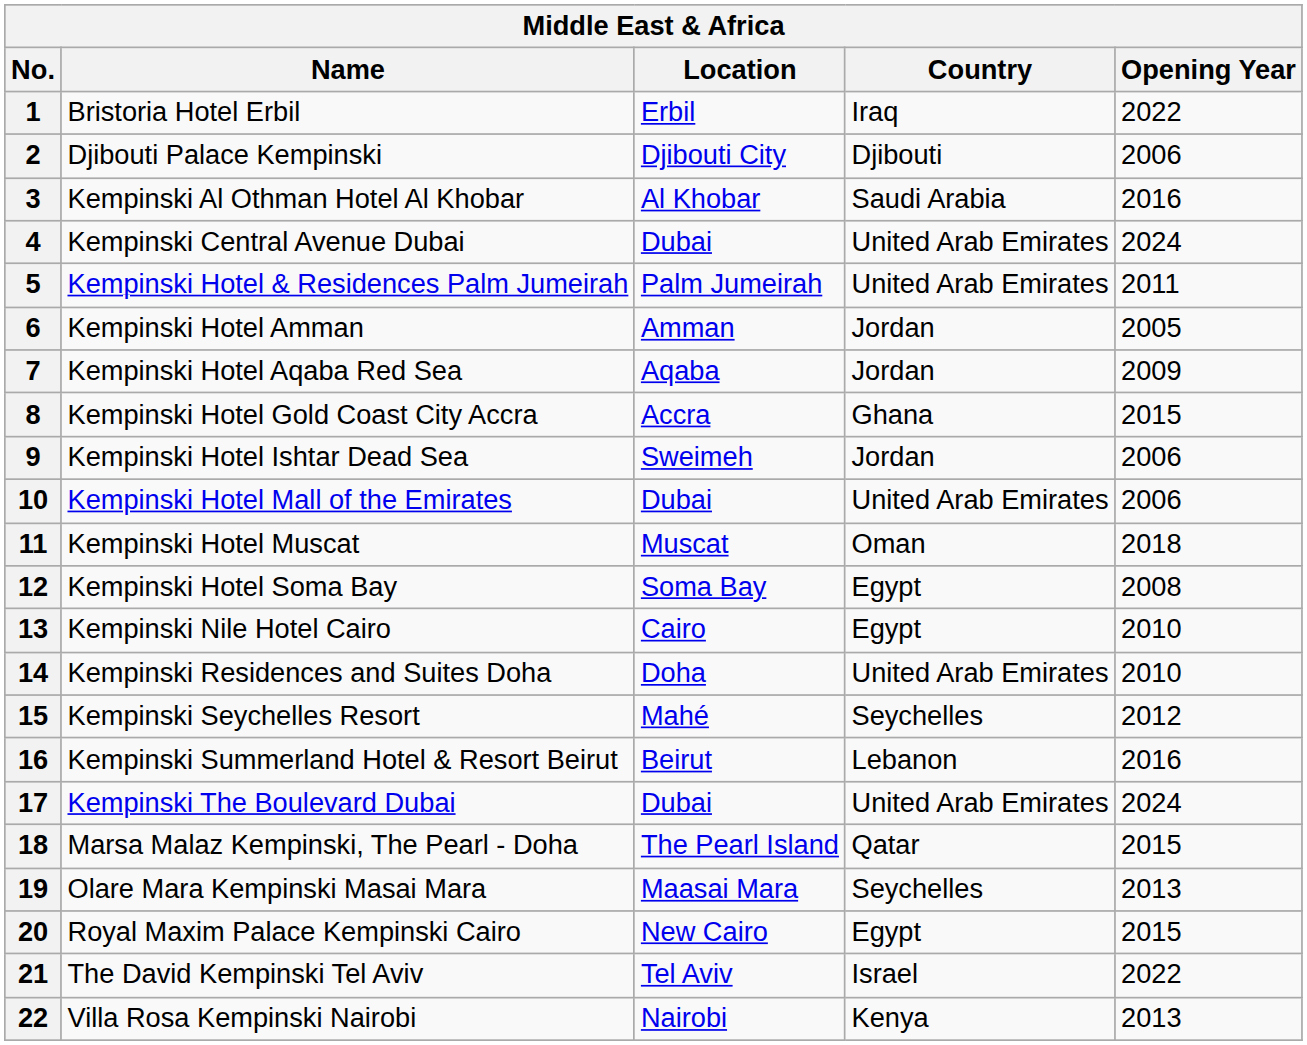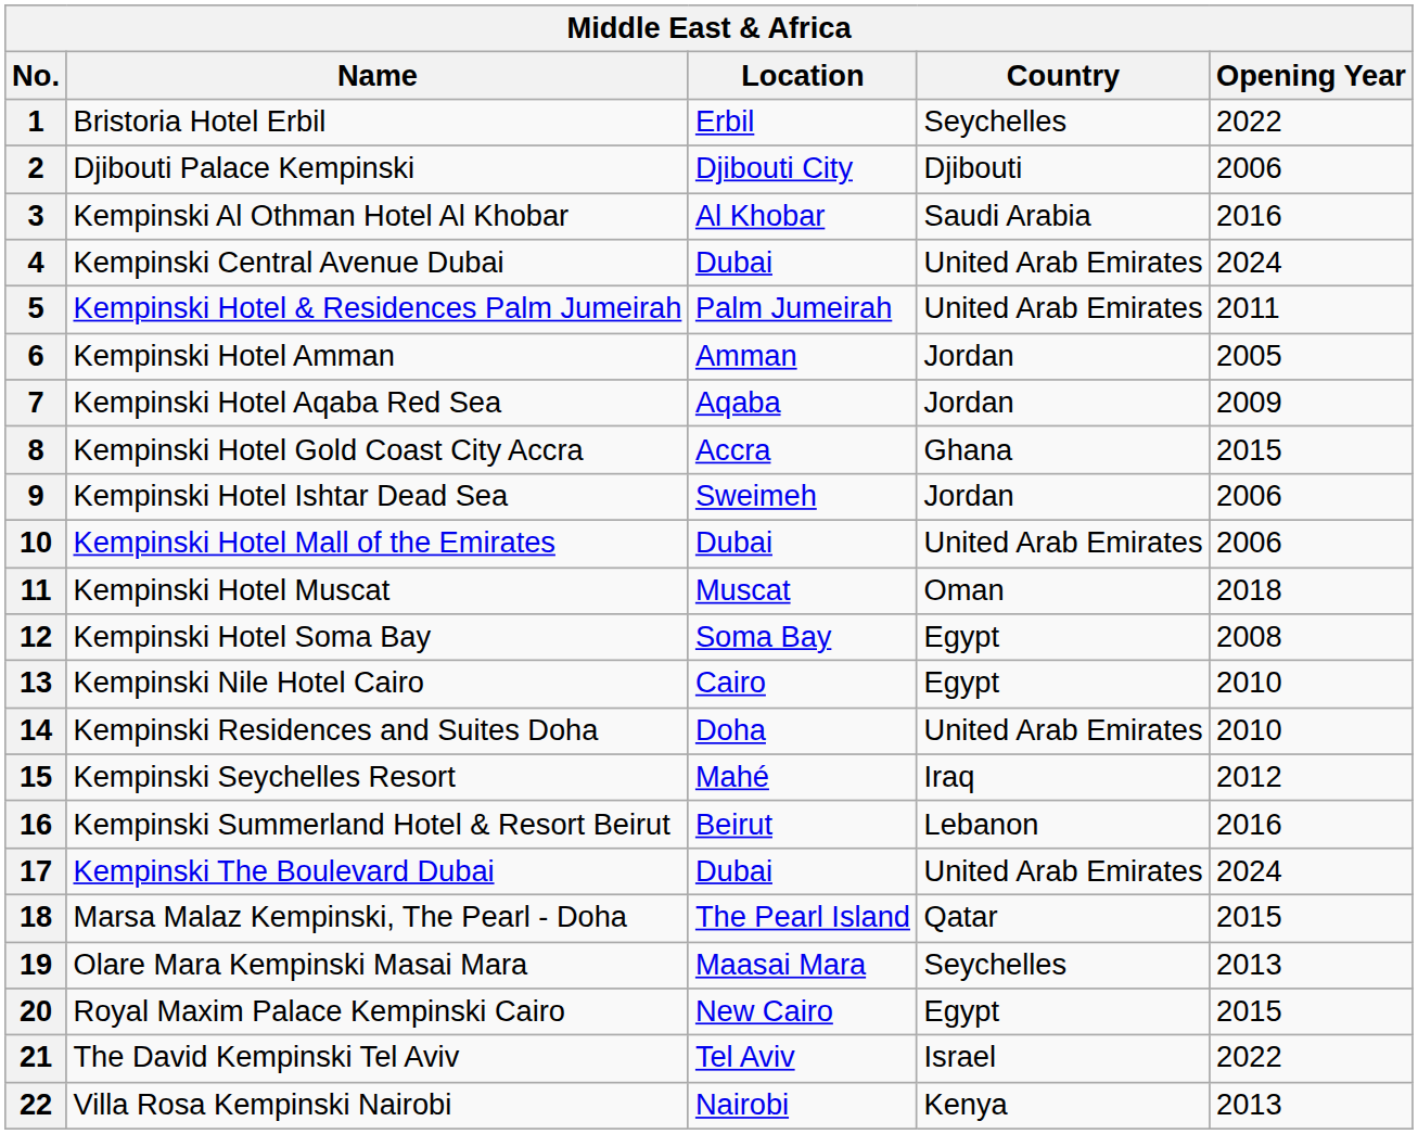 <table class="wikitable sortable">
 <tr>
 <th colspan="6">Middle East & Africa</th>
 </tr>
 <tr>
 <th>No.</th>
 <th>Name</th>
 <th>Location</th>
 <th>Country</th>
 <th>Opening Year</th>
 </tr>
 <tr>
 <th>1</th>
 <td>Bristoria Hotel Erbil</td>
 <td><a href='#'>Erbil</a></td>
-<td>Iraq</td>
+<td>Seychelles</td>
 <td>2022</td>
 </tr>
 <tr>
 <th>2</th>
 <td>Djibouti Palace Kempinski</td>
 <td><a href='#'>Djibouti City</a></td>
 <td>Djibouti</td>
 <td>2006</td>
 </tr>
 <tr>
 <th>3</th>
 <td>Kempinski Al Othman Hotel Al Khobar</td>
 <td><a href='#'>Al Khobar</a></td>
 <td>Saudi Arabia</td>
 <td>2016</td>
 </tr>
 <tr>
 <th>4</th>
 <td>Kempinski Central Avenue Dubai</td>
 <td><a href='#'>Dubai</a></td>
 <td>United Arab Emirates</td>
 <td>2024</td>
 </tr>
 <tr>
 <th>5</th>
 <td><a href='#'>Kempinski Hotel & Residences Palm Jumeirah</a></td>
 <td><a href='#'>Palm Jumeirah</a></td>
 <td>United Arab Emirates</td>
 <td>2011</td>
 </tr>
 <tr>
 <th>6</th>
 <td>Kempinski Hotel Amman</td>
 <td><a href='#'>Amman</a></td>
 <td>Jordan</td>
 <td>2005</td>
 </tr>
 <tr>
 <th>7</th>
 <td>Kempinski Hotel Aqaba Red Sea</td>
 <td><a href='#'>Aqaba</a></td>
 <td>Jordan</td>
 <td>2009</td>
 </tr>
 <tr>
 <th>8</th>
 <td>Kempinski Hotel Gold Coast City Accra</td>
 <td><a href='#'>Accra</a></td>
 <td>Ghana</td>
 <td>2015</td>
 </tr>
 <tr>
 <th>9</th>
 <td>Kempinski Hotel Ishtar Dead Sea</td>
 <td><a href='#'>Sweimeh</a></td>
 <td>Jordan</td>
 <td>2006</td>
 </tr>
 <tr>
 <th>10</th>
 <td><a href='#'>Kempinski Hotel Mall of the Emirates</a></td>
 <td><a href='#'>Dubai</a></td>
 <td>United Arab Emirates</td>
 <td>2006</td>
 </tr>
 <tr>
 <th>11</th>
 <td>Kempinski Hotel Muscat</td>
 <td><a href='#'>Muscat</a></td>
 <td>Oman</td>
 <td>2018</td>
 </tr>
 <tr>
 <th>12</th>
 <td>Kempinski Hotel Soma Bay</td>
 <td><a href='#'>Soma Bay</a></td>
 <td>Egypt</td>
 <td>2008</td>
 </tr>
 <tr>
 <th>13</th>
 <td>Kempinski Nile Hotel Cairo</td>
 <td><a href='#'>Cairo</a></td>
 <td>Egypt</td>
 <td>2010</td>
 </tr>
 <tr>
 <th>14</th>
 <td>Kempinski Residences and Suites Doha</td>
 <td><a href='#'>Doha</a></td>
 <td>United Arab Emirates</td>
 <td>2010</td>
 </tr>
 <tr>
 <th>15</th>
 <td>Kempinski Seychelles Resort</td>
 <td><a href='#'>Mahé</a></td>
-<td>Seychelles</td>
+<td>Iraq</td>
 <td>2012</td>
 </tr>
 <tr>
 <th>16</th>
 <td>Kempinski Summerland Hotel & Resort Beirut</td>
 <td><a href='#'>Beirut</a></td>
 <td>Lebanon</td>
 <td>2016</td>
 </tr>
 <tr>
 <th>17</th>
 <td><a href='#'>Kempinski The Boulevard Dubai</a></td>
 <td><a href='#'>Dubai</a></td>
 <td>United Arab Emirates</td>
 <td>2024</td>
 </tr>
 <tr>
 <th>18</th>
 <td>Marsa Malaz Kempinski, The Pearl - Doha</td>
 <td><a href='#'>The Pearl Island</a></td>
 <td>Qatar</td>
 <td>2015</td>
 </tr>
 <tr>
 <th>19</th>
 <td>Olare Mara Kempinski Masai Mara</td>
 <td><a href='#'>Maasai Mara</a></td>
 <td>Seychelles</td>
 <td>2013</td>
 </tr>
 <tr>
 <th>20</th>
 <td>Royal Maxim Palace Kempinski Cairo</td>
 <td><a href='#'>New Cairo</a></td>
 <td>Egypt</td>
 <td>2015</td>
 </tr>
 <tr>
 <th>21</th>
 <td>The David Kempinski Tel Aviv</td>
 <td><a href='#'>Tel Aviv</a></td>
 <td>Israel</td>
 <td>2022</td>
 </tr>
 <tr>
 <th>22</th>
 <td>Villa Rosa Kempinski Nairobi</td>
 <td><a href='#'>Nairobi</a></td>
 <td>Kenya</td>
 <td>2013</td>
 </tr>
 </table>
